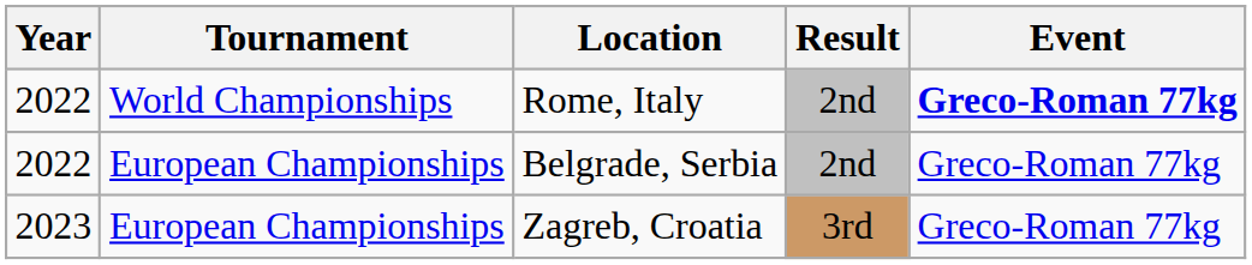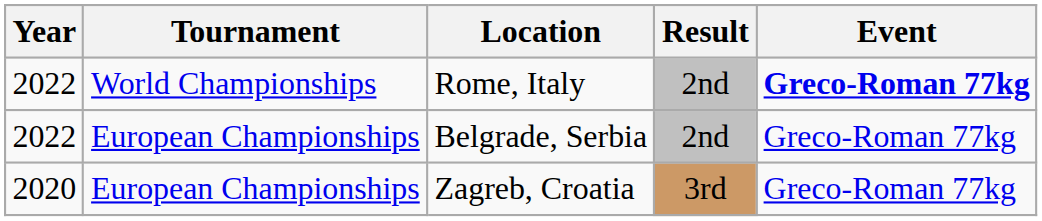 <table class="wikitable" style="font-size:95%;">
 <tr>
 <th>Year</th>
 <th>Tournament</th>
 <th>Location</th>
 <th>Result</th>
 <th>Event</th>
 </tr>
 <tr>
 <td>2022</td>
 <td><a href='#'>World Championships</a></td>
 <td>Rome, Italy</td>
 <td align="center" bgcolor="silver">2nd</td>
 <td><strong><a href='#'>Greco-Roman 77kg</a></strong></td>
 </tr>
 <tr>
 <td>2022</td>
 <td><a href='#'>European Championships</a></td>
 <td>Belgrade, Serbia</td>
 <td align="center" bgcolor="silver">2nd</td>
 <td><a href='#'>Greco-Roman 77kg</a></td>
 </tr>
 <tr>
-<td>2023</td>
+<td>2020</td>
 <td><a href='#'>European Championships</a></td>
 <td>Zagreb, Croatia</td>
 <td align="center" bgcolor="cc9966">3rd</td>
 <td><a href='#'>Greco-Roman 77kg</a></td>
 </tr>
 </table>
